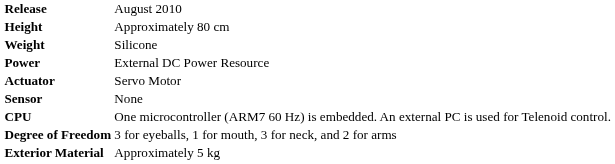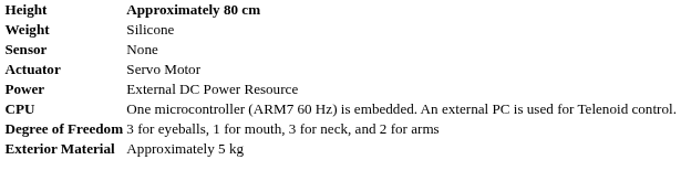 <table class="Features of the Telenoid R1">
 <tr>
 </tr>
 <tr>
-<td><strong>Release</strong></td>
-<td>August 2010</td>
-</tr>
-<tr>
 <td><strong>Height</strong></td>
-<td>Approximately 80 cm</td>
+<td><strong>Approximately 80 cm</strong></td>
 </tr>
 <tr>
 <td><strong>Weight</strong></td>
 <td>Silicone <br></td>
 </tr>
 <tr>
-<td><strong>Power</strong></td>
-<td>External DC Power Resource</td>
+<td><strong>Sensor</strong></td>
+<td>None</td>
 </tr>
 <tr>
 <td><strong>Actuator</strong></td>
 <td>Servo Motor</td>
 </tr>
 <tr>
-<td><strong>Sensor</strong></td>
-<td>None</td>
+<td><strong>Power</strong></td>
+<td>External DC Power Resource</td>
 </tr>
 <tr>
 <td><strong>CPU</strong></td>
 <td>One microcontroller (ARM7 60 Hz) is embedded. An external PC is used for Telenoid control.</td>
 </tr>
 <tr>
 <td><strong>Degree of Freedom</strong></td>
 <td>3 for eyeballs, 1 for mouth, 3 for neck, and 2 for arms</td>
 </tr>
 <tr>
 <td><strong>Exterior Material</strong></td>
 <td>Approximately 5 kg</td>
 </tr>
 </table>
